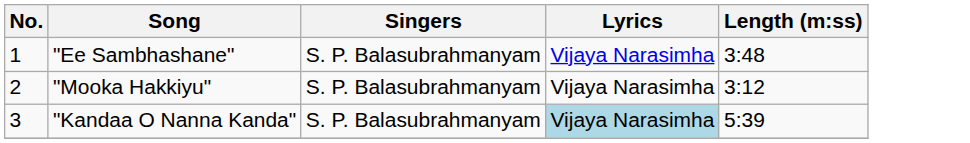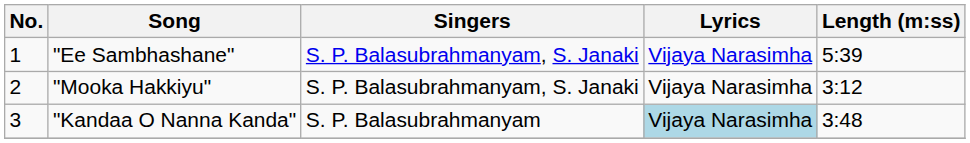 <table class="wikitable">
 <tr>
 <th>No.</th>
 <th>Song</th>
 <th>Singers</th>
 <th>Lyrics</th>
 <th>Length (m:ss)</th>
 </tr>
 <tr>
 <td>1</td>
 <td>"Ee Sambhashane"</td>
-<td>S. P. Balasubrahmanyam</td>
+<td><a href='#'>S. P. Balasubrahmanyam</a>, <a href='#'>S. Janaki</a></td>
 <td><a href='#'>Vijaya Narasimha</a></td>
-<td>3:48</td>
+<td>5:39</td>
 </tr>
 <tr>
 <td>2</td>
 <td>"Mooka Hakkiyu"</td>
-<td>S. P. Balasubrahmanyam</td>
+<td>S. P. Balasubrahmanyam, S. Janaki</td>
 <td>Vijaya Narasimha</td>
 <td>3:12</td>
 </tr>
 <tr>
 <td>3</td>
 <td>"Kandaa O Nanna Kanda"</td>
 <td>S. P. Balasubrahmanyam</td>
 <td style="background: lightblue;">Vijaya Narasimha</td>
-<td>5:39</td>
+<td>3:48</td>
 </tr>
 <tr>
 </tr>
 </table>
